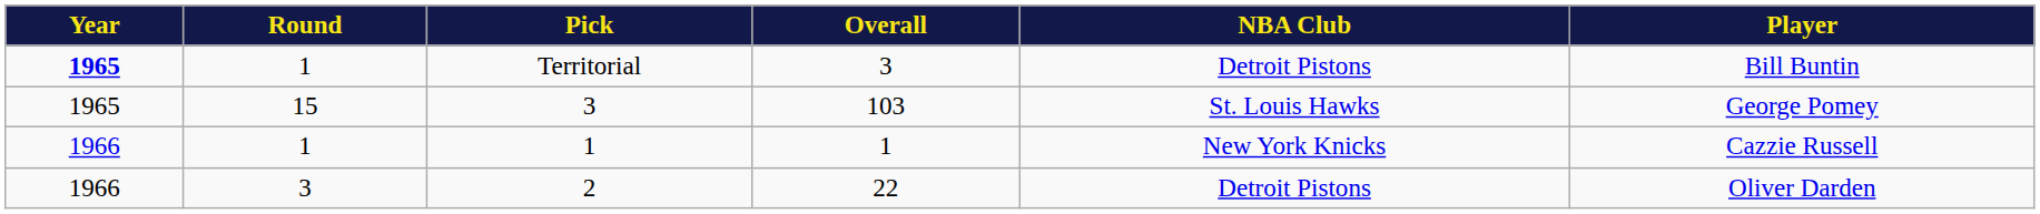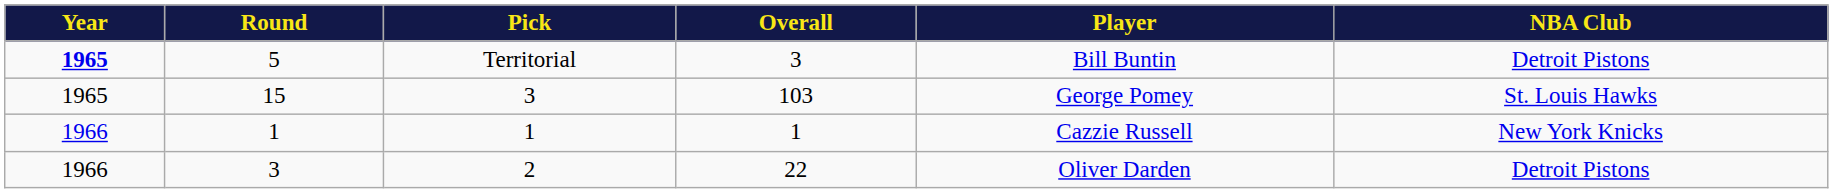 <table class="wikitable" style="width:80%;">
 <tr style="text-align:center; background:#121849; color:#f8e616;">
 <td><strong>Year</strong></td>
 <td><strong>Round</strong></td>
 <td><strong>Pick</strong></td>
 <td><strong>Overall</strong></td>
+<td><strong>Player</strong></td>
 <td><strong>NBA Club</strong></td>
-<td><strong>Player</strong></td>
 </tr>
 <tr style="text-align:center;" bgcolor="">
 <td><strong><a href='#'>1965</a></strong></td>
-<td>1</td>
+<td>5</td>
 <td>Territorial</td>
 <td>3</td>
+<td><a href='#'>Bill Buntin</a></td>
 <td><a href='#'>Detroit Pistons</a></td>
-<td><a href='#'>Bill Buntin</a></td>
 </tr>
 <tr style="text-align:center;" bgcolor="">
 <td>1965</td>
 <td>15</td>
 <td>3</td>
 <td>103</td>
+<td><a href='#'>George Pomey</a></td>
 <td><a href='#'>St. Louis Hawks</a></td>
-<td><a href='#'>George Pomey</a></td>
 </tr>
 <tr style="text-align:center;" bgcolor="">
 <td><a href='#'>1966</a></td>
 <td>1</td>
 <td>1</td>
 <td>1</td>
+<td><a href='#'>Cazzie Russell</a></td>
 <td><a href='#'>New York Knicks</a></td>
-<td><a href='#'>Cazzie Russell</a></td>
 </tr>
 <tr style="text-align:center;" bgcolor="">
 <td>1966</td>
 <td>3</td>
 <td>2</td>
 <td>22</td>
+<td><a href='#'>Oliver Darden</a></td>
 <td><a href='#'>Detroit Pistons</a></td>
-<td><a href='#'>Oliver Darden</a></td>
 </tr>
 </table>
